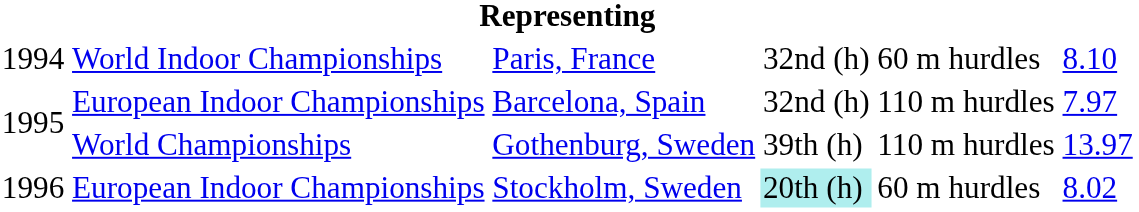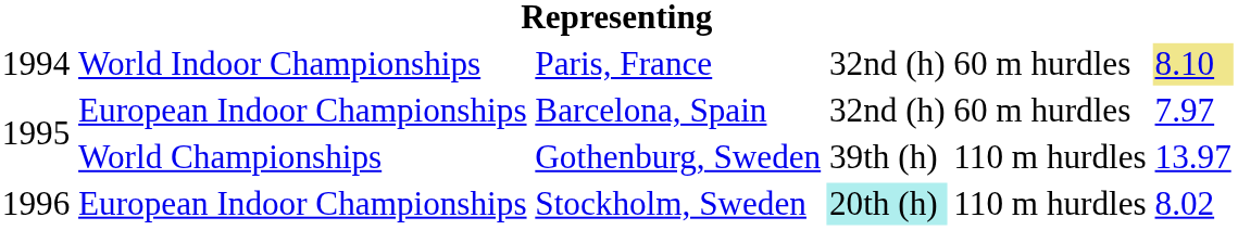 <table>
 <tr>
 <th colspan="6">Representing </th>
 </tr>
 <tr>
 <td>1994</td>
 <td><a href='#'>World Indoor Championships</a></td>
 <td><a href='#'>Paris, France</a></td>
 <td>32nd (h)</td>
 <td>60 m hurdles</td>
-<td><a href='#'>8.10</a></td>
+<td style="background: khaki;"><a href='#'>8.10</a></td>
 </tr>
 <tr>
 <td rowspan=2>1995</td>
 <td><a href='#'>European Indoor Championships</a></td>
 <td><a href='#'>Barcelona, Spain</a></td>
 <td>32nd (h)</td>
-<td>110 m hurdles</td>
+<td>60 m hurdles</td>
 <td><a href='#'>7.97</a></td>
 </tr>
 <tr>
 <td><a href='#'>World Championships</a></td>
 <td><a href='#'>Gothenburg, Sweden</a></td>
 <td>39th (h)</td>
 <td>110 m hurdles</td>
 <td><a href='#'>13.97</a></td>
 </tr>
 <tr>
 <td>1996</td>
 <td><a href='#'>European Indoor Championships</a></td>
 <td><a href='#'>Stockholm, Sweden</a></td>
 <td style="background: paleturquoise;">20th (h)</td>
-<td>60 m hurdles</td>
+<td>110 m hurdles</td>
 <td><a href='#'>8.02</a></td>
 </tr>
 </table>
